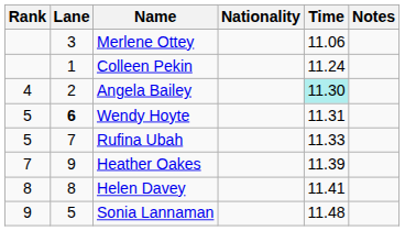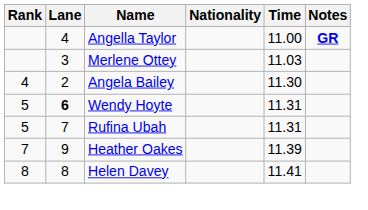 <table class="wikitable sortable" style=" text-align:center">
 <tr>
 <th>Rank</th>
 <th>Lane</th>
 <th>Name</th>
 <th>Nationality</th>
 <th>Time</th>
 <th>Notes</th>
 </tr>
 <tr>
 <td></td>
+<td>4</td>
+<td align=left><a href='#'>Angella Taylor</a></td>
+<td align=left></td>
+<td>11.00</td>
+<td><strong><a href='#'>GR</a></strong></td>
+</tr>
+<tr>
+<td></td>
 <td>3</td>
 <td align=left><a href='#'>Merlene Ottey</a></td>
 <td align=left></td>
-<td>11.06</td>
-<td></td>
-</tr>
-<tr>
-<td></td>
-<td>1</td>
-<td align=left><a href='#'>Colleen Pekin</a></td>
-<td align=left></td>
-<td>11.24</td>
+<td>11.03</td>
 <td></td>
 </tr>
 <tr>
 <td>4</td>
 <td>2</td>
 <td align=left><a href='#'>Angela Bailey</a></td>
 <td align=left></td>
-<td style="background: paleturquoise;">11.30</td>
+<td>11.30</td>
 <td></td>
 </tr>
 <tr>
 <td>5</td>
 <td><strong>6</strong></td>
 <td align=left><a href='#'>Wendy Hoyte</a></td>
 <td align=left></td>
 <td>11.31</td>
 <td></td>
 </tr>
 <tr>
 <td>5</td>
 <td>7</td>
 <td align=left><a href='#'>Rufina Ubah</a></td>
 <td align=left></td>
-<td>11.33</td>
+<td>11.31</td>
 <td></td>
 </tr>
 <tr>
 <td>7</td>
 <td>9</td>
 <td align=left><a href='#'>Heather Oakes</a></td>
 <td align=left></td>
 <td>11.39</td>
 <td></td>
 </tr>
 <tr>
 <td>8</td>
 <td>8</td>
 <td align=left><a href='#'>Helen Davey</a></td>
 <td align=left></td>
 <td>11.41</td>
 <td></td>
 </tr>
-<tr>
-<td>9</td>
-<td>5</td>
-<td align=left><a href='#'>Sonia Lannaman</a></td>
-<td align=left></td>
-<td>11.48</td>
-<td></td>
-</tr>
 </table>
